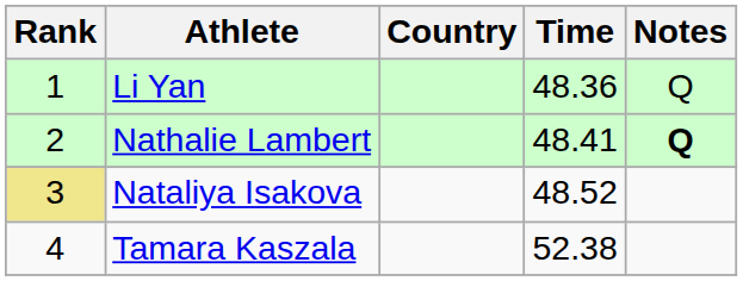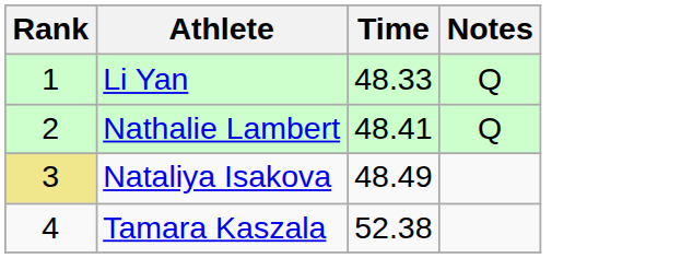 <table class="wikitable" style="text-align:center">
 <tr>
 <th>Rank</th>
 <th>Athlete</th>
-<th>Country</th>
 <th>Time</th>
 <th>Notes</th>
 </tr>
 <tr bgcolor=ccffcc>
 <td>1</td>
 <td align=left><a href='#'>Li Yan</a></td>
-<td align=left></td>
-<td>48.36</td>
+<td>48.33</td>
 <td>Q</td>
 </tr>
 <tr bgcolor=ccffcc>
 <td>2</td>
 <td align=left><a href='#'>Nathalie Lambert</a></td>
-<td align=left></td>
 <td>48.41</td>
-<td><strong>Q</strong></td>
+<td>Q</td>
 </tr>
 <tr>
 <td style="background: khaki;">3</td>
 <td align=left><a href='#'>Nataliya Isakova</a></td>
-<td align=left></td>
-<td>48.52</td>
+<td>48.49</td>
 <td></td>
 </tr>
 <tr>
 <td>4</td>
 <td align=left><a href='#'>Tamara Kaszala</a></td>
-<td align=left></td>
 <td>52.38</td>
 <td></td>
 </tr>
 </table>
